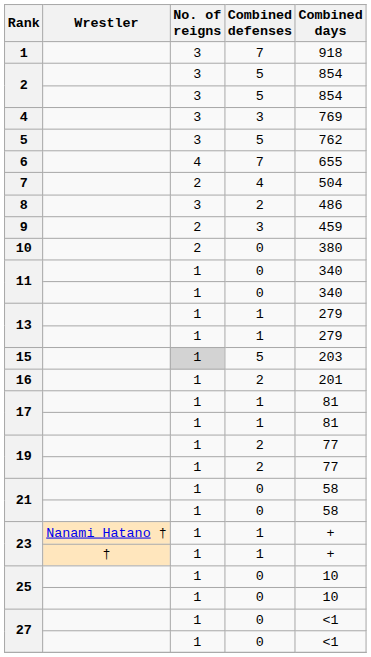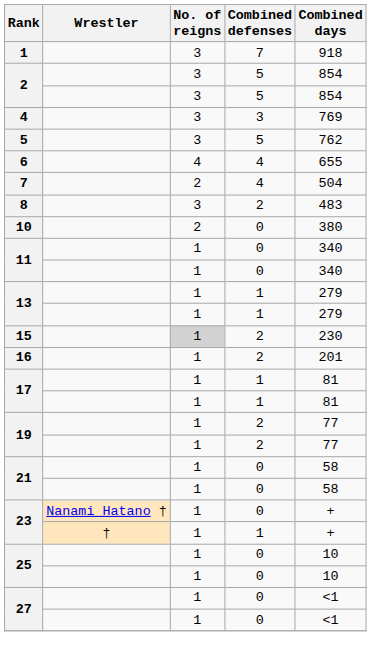 <table class="wikitable sortable" style="text-align: center">
 <tr>
 <th>Rank</th>
 <th>Wrestler</th>
 <th>No. of<br>reigns</th>
 <th>Combined<br>defenses</th>
 <th>Combined<br>days</th>
 </tr>
 <tr>
 <th>1</th>
 <td></td>
 <td>3</td>
 <td>7</td>
 <td>918</td>
 </tr>
 <tr>
 <th rowspan="2">2</th>
 <td></td>
 <td>3</td>
 <td>5</td>
 <td>854</td>
 </tr>
 <tr>
 <td></td>
 <td>3</td>
 <td>5</td>
 <td>854</td>
 </tr>
 <tr>
 <th>4</th>
 <td></td>
 <td>3</td>
 <td>3</td>
 <td>769</td>
 </tr>
 <tr>
 <th>5</th>
 <td></td>
 <td>3</td>
 <td>5</td>
 <td>762</td>
 </tr>
 <tr>
 <th>6</th>
 <td></td>
 <td>4</td>
-<td>7</td>
+<td>4</td>
 <td>655</td>
 </tr>
 <tr>
 <th>7</th>
 <td></td>
 <td>2</td>
 <td>4</td>
 <td>504</td>
 </tr>
 <tr>
 <th>8</th>
 <td></td>
 <td>3</td>
 <td>2</td>
-<td>486</td>
-</tr>
-<tr>
-<th>9</th>
-<td></td>
-<td>2</td>
-<td>3</td>
-<td>459</td>
+<td>483</td>
 </tr>
 <tr>
 <th>10</th>
 <td></td>
 <td>2</td>
 <td>0</td>
 <td>380</td>
 </tr>
 <tr>
 <th rowspan="2">11</th>
 <td></td>
 <td>1</td>
 <td>0</td>
 <td>340</td>
 </tr>
 <tr>
 <td></td>
 <td>1</td>
 <td>0</td>
 <td>340</td>
 </tr>
 <tr>
 <th rowspan="2">13</th>
 <td></td>
 <td>1</td>
 <td>1</td>
 <td>279</td>
 </tr>
 <tr>
 <td></td>
 <td>1</td>
 <td>1</td>
 <td>279</td>
 </tr>
 <tr>
 <th>15</th>
 <td></td>
 <td style="background: lightgrey;">1</td>
-<td>5</td>
-<td>203</td>
+<td>2</td>
+<td>230</td>
 </tr>
 <tr>
 <th>16</th>
 <td></td>
 <td>1</td>
 <td>2</td>
 <td>201</td>
 </tr>
 <tr>
 <th rowspan="2">17</th>
 <td></td>
 <td>1</td>
 <td>1</td>
 <td>81</td>
 </tr>
 <tr>
 <td></td>
 <td>1</td>
 <td>1</td>
 <td>81</td>
 </tr>
 <tr>
 <th rowspan="2">19</th>
 <td></td>
 <td>1</td>
 <td>2</td>
 <td>77</td>
 </tr>
 <tr>
 <td></td>
 <td>1</td>
 <td>2</td>
 <td>77</td>
 </tr>
 <tr>
 <th rowspan="2">21</th>
 <td></td>
 <td>1</td>
 <td>0</td>
 <td>58</td>
 </tr>
 <tr>
 <td></td>
 <td>1</td>
 <td>0</td>
 <td>58</td>
 </tr>
 <tr>
 <th rowspan=2>23</th>
 <td style="background-color:#FFE6BD"><a href='#'>Nanami Hatano</a> †</td>
 <td>1</td>
-<td>1</td>
+<td>0</td>
 <td>+</td>
 </tr>
 <tr>
 <td style="background-color:#FFE6BD"> †</td>
 <td>1</td>
 <td>1</td>
 <td>+</td>
 </tr>
 <tr>
 <th rowspan="2">25</th>
 <td></td>
 <td>1</td>
 <td>0</td>
 <td>10</td>
 </tr>
 <tr>
 <td></td>
 <td>1</td>
 <td>0</td>
 <td>10</td>
 </tr>
 <tr>
 <th rowspan="2">27</th>
 <td></td>
 <td>1</td>
 <td>0</td>
 <td><1</td>
 </tr>
 <tr>
 <td></td>
 <td>1</td>
 <td>0</td>
 <td><1</td>
 </tr>
 <tr>
 </tr>
 </table>
